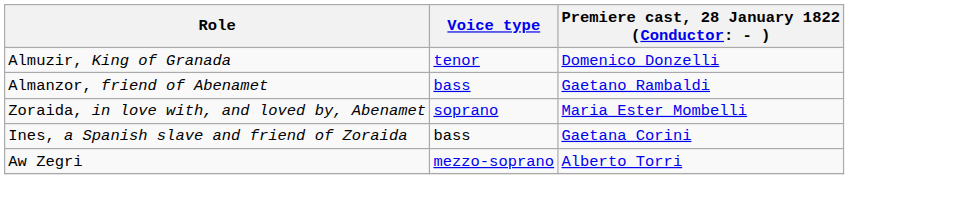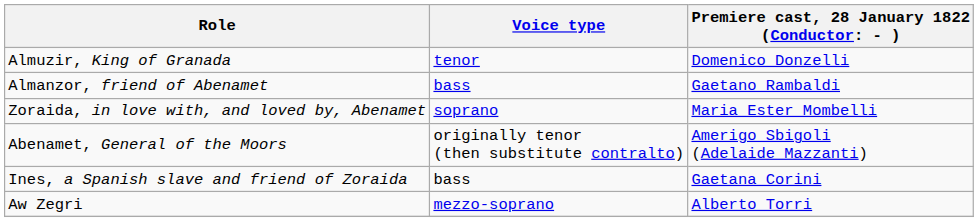 <table class="wikitable">
 <tr>
 <th>Role</th>
 <th><a href='#'>Voice type</a></th>
 <th>Premiere cast, 28 January 1822<br>(<a href='#'>Conductor</a>: - )</th>
 </tr>
 <tr>
 <td>Almuzir, <em>King of Granada</em></td>
 <td><a href='#'>tenor</a></td>
 <td><a href='#'>Domenico Donzelli</a></td>
 </tr>
 <tr>
 <td>Almanzor, <em>friend of Abenamet</em></td>
 <td><a href='#'>bass</a></td>
 <td><a href='#'>Gaetano Rambaldi</a></td>
 </tr>
 <tr>
 <td>Zoraida, <em>in love with, and loved by, Abenamet</em></td>
 <td><a href='#'>soprano</a></td>
 <td><a href='#'>Maria Ester Mombelli</a></td>
 </tr>
 <tr>
+<td>Abenamet, <em>General of the Moors</em></td>
+<td>originally tenor<br>(then substitute <a href='#'>contralto</a>)</td>
+<td><a href='#'>Amerigo Sbigoli</a><br>(<a href='#'>Adelaide Mazzanti</a>)</td>
+</tr>
+<tr>
 <td>Ines, <em>a Spanish slave and friend of Zoraida</em></td>
 <td>bass</td>
 <td><a href='#'>Gaetana Corini</a></td>
 </tr>
 <tr>
 <td>Aw Zegri</td>
 <td><a href='#'>mezzo-soprano</a></td>
 <td><a href='#'>Alberto Torri</a></td>
 </tr>
 <tr>
 </tr>
 </table>
